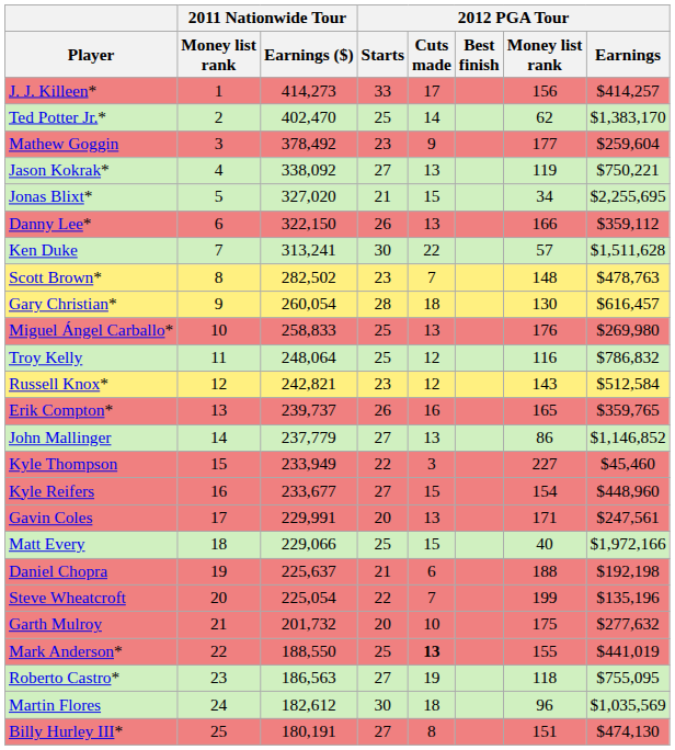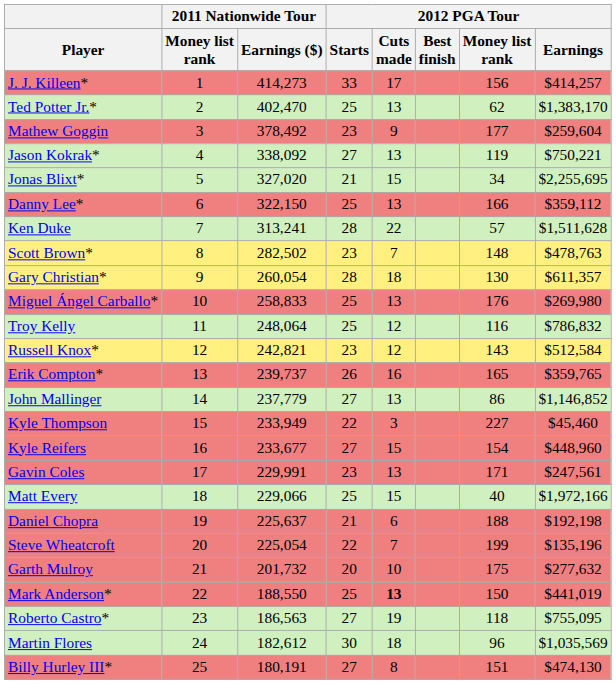 <table class="wikitable sortable" style="text-align:center">
 <tr>
 <th></th>
 <th colspan=2>2011 Nationwide Tour</th>
 <th colspan=6>2012 PGA Tour</th>
 </tr>
 <tr>
 <th>Player</th>
 <th>Money list<br>rank</th>
 <th>Earnings ($)</th>
 <th>Starts</th>
 <th>Cuts<br>made</th>
 <th>Best<br>finish</th>
 <th>Money list<br>rank</th>
 <th>Earnings</th>
 </tr>
 <tr style="background:#F08080;">
 <td align=left> <a href='#'>J. J. Killeen</a>*</td>
 <td>1</td>
 <td>414,273</td>
 <td>33</td>
 <td>17</td>
 <td></td>
 <td>156</td>
 <td>$414,257</td>
 </tr>
 <tr style="background:#D0F0C0;">
 <td align=left> <a href='#'>Ted Potter Jr.</a>*</td>
 <td>2</td>
 <td>402,470</td>
 <td>25</td>
-<td>14</td>
+<td>13</td>
 <td></td>
 <td>62</td>
 <td>$1,383,170</td>
 </tr>
 <tr style="background:#F08080;">
 <td align=left> <a href='#'>Mathew Goggin</a></td>
 <td>3</td>
 <td>378,492</td>
 <td>23</td>
 <td>9</td>
 <td></td>
 <td>177</td>
 <td>$259,604</td>
 </tr>
 <tr style="background:#D0F0C0;">
 <td align=left> <a href='#'>Jason Kokrak</a>*</td>
 <td>4</td>
 <td>338,092</td>
 <td>27</td>
 <td>13</td>
 <td></td>
 <td>119</td>
 <td>$750,221</td>
 </tr>
 <tr style="background:#D0F0C0;">
 <td align=left> <a href='#'>Jonas Blixt</a>*</td>
 <td>5</td>
 <td>327,020</td>
 <td>21</td>
 <td>15</td>
 <td></td>
 <td>34</td>
 <td>$2,255,695</td>
 </tr>
 <tr style="background:#F08080;">
 <td align=left> <a href='#'>Danny Lee</a>*</td>
 <td>6</td>
 <td>322,150</td>
-<td>26</td>
+<td>25</td>
 <td>13</td>
 <td></td>
 <td>166</td>
 <td>$359,112</td>
 </tr>
 <tr style="background:#D0F0C0;">
 <td align=left> <a href='#'>Ken Duke</a></td>
 <td>7</td>
 <td>313,241</td>
-<td>30</td>
+<td>28</td>
 <td>22</td>
 <td></td>
 <td>57</td>
 <td>$1,511,628</td>
 </tr>
 <tr style="background:#FFF080;">
 <td align=left> <a href='#'>Scott Brown</a>*</td>
 <td>8</td>
 <td>282,502</td>
 <td>23</td>
 <td>7</td>
 <td></td>
 <td>148</td>
 <td>$478,763</td>
 </tr>
 <tr style="background:#FFF080;">
 <td align=left> <a href='#'>Gary Christian</a>*</td>
 <td>9</td>
 <td>260,054</td>
 <td>28</td>
 <td>18</td>
 <td></td>
 <td>130</td>
-<td>$616,457</td>
+<td>$611,357</td>
 </tr>
 <tr style="background:#F08080;">
 <td align=left> <a href='#'>Miguel Ángel Carballo</a>*</td>
 <td>10</td>
 <td>258,833</td>
 <td>25</td>
 <td>13</td>
 <td></td>
 <td>176</td>
 <td>$269,980</td>
 </tr>
 <tr style="background:#D0F0C0;">
 <td align=left> <a href='#'>Troy Kelly</a></td>
 <td>11</td>
 <td>248,064</td>
 <td>25</td>
 <td>12</td>
 <td></td>
 <td>116</td>
 <td>$786,832</td>
 </tr>
 <tr style="background:#FFF080;">
 <td align=left> <a href='#'>Russell Knox</a>*</td>
 <td>12</td>
 <td>242,821</td>
 <td>23</td>
 <td>12</td>
 <td></td>
 <td>143</td>
 <td>$512,584</td>
 </tr>
 <tr style="background:#F08080;">
 <td align=left> <a href='#'>Erik Compton</a>*</td>
 <td>13</td>
 <td>239,737</td>
 <td>26</td>
 <td>16</td>
 <td></td>
 <td>165</td>
 <td>$359,765</td>
 </tr>
 <tr style="background:#D0F0C0;">
 <td align=left> <a href='#'>John Mallinger</a></td>
 <td>14</td>
 <td>237,779</td>
 <td>27</td>
 <td>13</td>
 <td></td>
 <td>86</td>
 <td>$1,146,852</td>
 </tr>
 <tr style="background:#F08080;">
 <td align=left> <a href='#'>Kyle Thompson</a></td>
 <td>15</td>
 <td>233,949</td>
 <td>22</td>
 <td>3</td>
 <td></td>
 <td>227</td>
 <td>$45,460</td>
 </tr>
 <tr style="background:#F08080;">
 <td align=left> <a href='#'>Kyle Reifers</a></td>
 <td>16</td>
 <td>233,677</td>
 <td>27</td>
 <td>15</td>
 <td></td>
 <td>154</td>
 <td>$448,960</td>
 </tr>
 <tr style="background:#F08080;">
 <td align=left> <a href='#'>Gavin Coles</a></td>
 <td>17</td>
 <td>229,991</td>
-<td>20</td>
+<td>23</td>
 <td>13</td>
 <td></td>
 <td>171</td>
 <td>$247,561</td>
 </tr>
 <tr style="background:#D0F0C0;">
 <td align=left> <a href='#'>Matt Every</a></td>
 <td>18</td>
 <td>229,066</td>
 <td>25</td>
 <td>15</td>
 <td></td>
 <td>40</td>
 <td>$1,972,166</td>
 </tr>
 <tr style="background:#F08080;">
 <td align=left> <a href='#'>Daniel Chopra</a></td>
 <td>19</td>
 <td>225,637</td>
 <td>21</td>
 <td>6</td>
 <td></td>
 <td>188</td>
 <td>$192,198</td>
 </tr>
 <tr style="background:#F08080;">
 <td align=left> <a href='#'>Steve Wheatcroft</a></td>
 <td>20</td>
 <td>225,054</td>
 <td>22</td>
 <td>7</td>
 <td></td>
 <td>199</td>
 <td>$135,196</td>
 </tr>
 <tr style="background:#F08080;">
 <td align=left> <a href='#'>Garth Mulroy</a></td>
 <td>21</td>
 <td>201,732</td>
 <td>20</td>
 <td>10</td>
 <td></td>
 <td>175</td>
 <td>$277,632</td>
 </tr>
 <tr style="background:#F08080;">
 <td align=left> <a href='#'>Mark Anderson</a>*</td>
 <td>22</td>
 <td>188,550</td>
 <td>25</td>
 <td><strong>13</strong></td>
 <td></td>
-<td>155</td>
+<td>150</td>
 <td>$441,019</td>
 </tr>
 <tr style="background:#D0F0C0;">
 <td align=left> <a href='#'>Roberto Castro</a>*</td>
 <td>23</td>
 <td>186,563</td>
 <td>27</td>
 <td>19</td>
 <td></td>
 <td>118</td>
 <td>$755,095</td>
 </tr>
 <tr style="background:#D0F0C0;">
 <td align=left> <a href='#'>Martin Flores</a></td>
 <td>24</td>
 <td>182,612</td>
 <td>30</td>
 <td>18</td>
 <td></td>
 <td>96</td>
 <td>$1,035,569</td>
 </tr>
 <tr style="background:#F08080;">
 <td align=left> <a href='#'>Billy Hurley III</a>*</td>
 <td>25</td>
 <td>180,191</td>
 <td>27</td>
 <td>8</td>
 <td></td>
 <td>151</td>
 <td>$474,130</td>
 </tr>
 </table>
